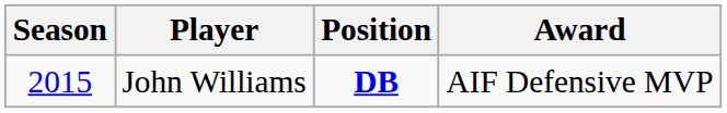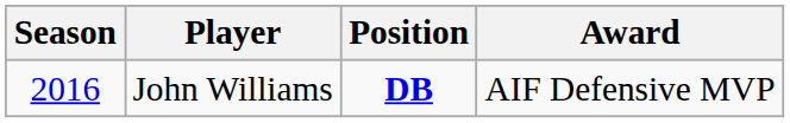 <table class="wikitable" style="text-align:center">
 <tr bgcolor="#efefef">
 <th>Season</th>
 <th>Player</th>
 <th>Position</th>
 <th>Award</th>
 </tr>
 <tr>
-<td><a href='#'>2015</a></td>
+<td><a href='#'>2016</a></td>
 <td>John Williams</td>
 <td><strong><a href='#'>DB</a></strong></td>
 <td>AIF Defensive MVP</td>
 </tr>
 </table>
